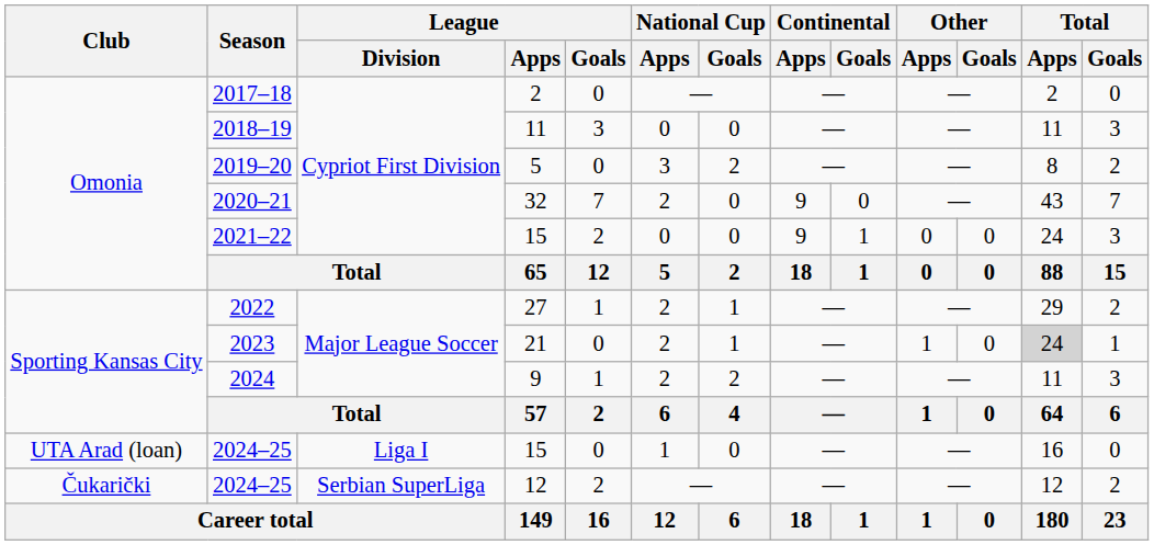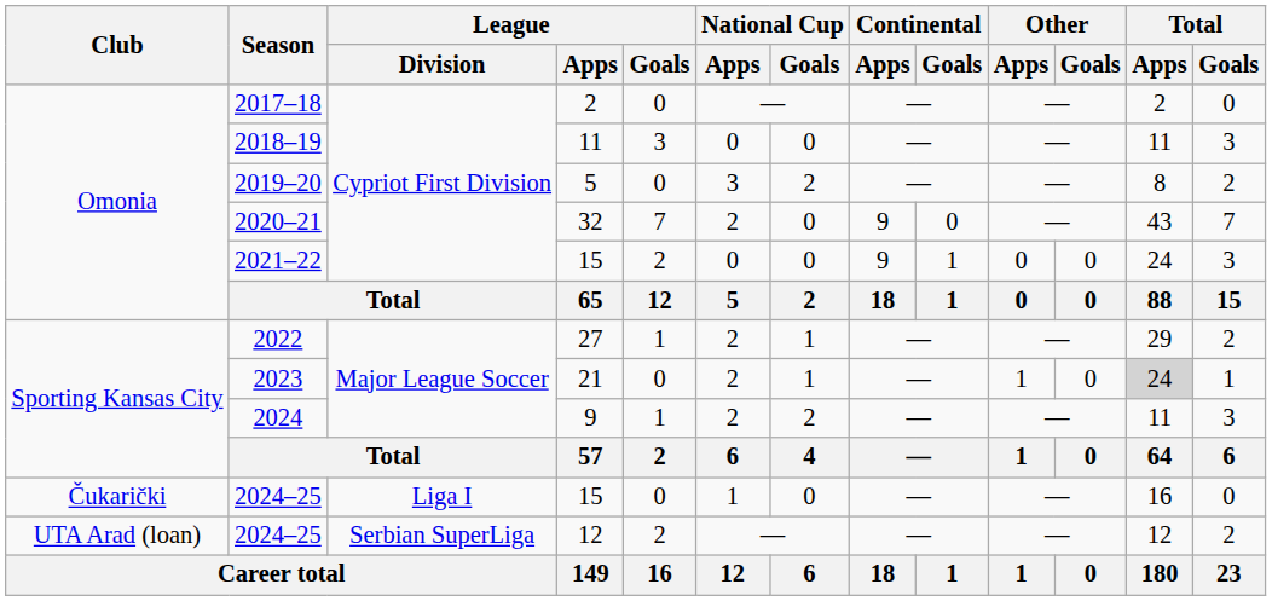 <table class="wikitable" style="text-align:center">
 <tr>
 <th rowspan="2">Club</th>
 <th rowspan="2">Season</th>
 <th colspan="3">League</th>
 <th colspan="2">National Cup</th>
 <th colspan="2">Continental</th>
 <th colspan="2">Other</th>
 <th colspan="2">Total</th>
 </tr>
 <tr>
 <th>Division</th>
 <th>Apps</th>
 <th>Goals</th>
 <th>Apps</th>
 <th>Goals</th>
 <th>Apps</th>
 <th>Goals</th>
 <th>Apps</th>
 <th>Goals</th>
 <th>Apps</th>
 <th>Goals</th>
 </tr>
 <tr>
 <td rowspan=6><a href='#'>Omonia</a></td>
 <td><a href='#'>2017–18</a></td>
 <td rowspan=5><a href='#'>Cypriot First Division</a></td>
 <td>2</td>
 <td>0</td>
 <td colspan=2>—</td>
 <td colspan=2>—</td>
 <td colspan=2>—</td>
 <td>2</td>
 <td>0</td>
 </tr>
 <tr>
 <td><a href='#'>2018–19</a></td>
 <td>11</td>
 <td>3</td>
 <td>0</td>
 <td>0</td>
 <td colspan=2>—</td>
 <td colspan=2>—</td>
 <td>11</td>
 <td>3</td>
 </tr>
 <tr>
 <td><a href='#'>2019–20</a></td>
 <td>5</td>
 <td>0</td>
 <td>3</td>
 <td>2</td>
 <td colspan=2>—</td>
 <td colspan=2>—</td>
 <td>8</td>
 <td>2</td>
 </tr>
 <tr>
 <td><a href='#'>2020–21</a></td>
 <td>32</td>
 <td>7</td>
 <td>2</td>
 <td>0</td>
 <td>9</td>
 <td>0</td>
 <td colspan=2>—</td>
 <td>43</td>
 <td>7</td>
 </tr>
 <tr>
 <td><a href='#'>2021–22</a></td>
 <td>15</td>
 <td>2</td>
 <td>0</td>
 <td>0</td>
 <td>9</td>
 <td>1</td>
 <td>0</td>
 <td>0</td>
 <td>24</td>
 <td>3</td>
 </tr>
 <tr>
 <th colspan="2">Total</th>
 <th>65</th>
 <th>12</th>
 <th>5</th>
 <th>2</th>
 <th>18</th>
 <th>1</th>
 <th>0</th>
 <th>0</th>
 <th>88</th>
 <th>15</th>
 </tr>
 <tr>
 <td rowspan=4><a href='#'>Sporting Kansas City</a></td>
 <td><a href='#'>2022</a></td>
 <td rowspan=3><a href='#'>Major League Soccer</a></td>
 <td>27</td>
 <td>1</td>
 <td>2</td>
 <td>1</td>
 <td colspan=2>—</td>
 <td colspan=2>—</td>
 <td>29</td>
 <td>2</td>
 </tr>
 <tr>
 <td><a href='#'>2023</a></td>
 <td>21</td>
 <td>0</td>
 <td>2</td>
 <td>1</td>
 <td colspan=2>—</td>
 <td>1</td>
 <td>0</td>
 <td style="background: lightgrey;">24</td>
 <td>1</td>
 </tr>
 <tr>
 <td><a href='#'>2024</a></td>
 <td>9</td>
 <td>1</td>
 <td>2</td>
 <td>2</td>
 <td colspan=2>—</td>
 <td colspan=2>—</td>
 <td>11</td>
 <td>3</td>
 </tr>
 <tr>
 <th colspan="2">Total</th>
 <th>57</th>
 <th>2</th>
 <th>6</th>
 <th>4</th>
 <th colspan=2>—</th>
 <th>1</th>
 <th>0</th>
 <th>64</th>
 <th>6</th>
 </tr>
 <tr>
-<td rowspan=1><a href='#'>UTA Arad</a> (loan)</td>
+<td rowspan=1><a href='#'>Čukarički</a></td>
 <td><a href='#'>2024–25</a></td>
 <td rowspan=1><a href='#'>Liga I</a></td>
 <td>15</td>
 <td>0</td>
 <td>1</td>
 <td>0</td>
 <td colspan=2>—</td>
 <td colspan=2>—</td>
 <td>16</td>
 <td>0</td>
 </tr>
 <tr>
-<td rowspan=1><a href='#'>Čukarički</a></td>
+<td rowspan=1><a href='#'>UTA Arad</a> (loan)</td>
 <td><a href='#'>2024–25</a></td>
 <td rowspan=1><a href='#'>Serbian SuperLiga</a></td>
 <td>12</td>
 <td>2</td>
 <td colspan=2>—</td>
 <td colspan=2>—</td>
 <td colspan=2>—</td>
 <td>12</td>
 <td>2</td>
 </tr>
 <tr>
 <th colspan="3">Career total</th>
 <th>149</th>
 <th>16</th>
 <th>12</th>
 <th>6</th>
 <th>18</th>
 <th>1</th>
 <th>1</th>
 <th>0</th>
 <th>180</th>
 <th>23</th>
 </tr>
 </table>
